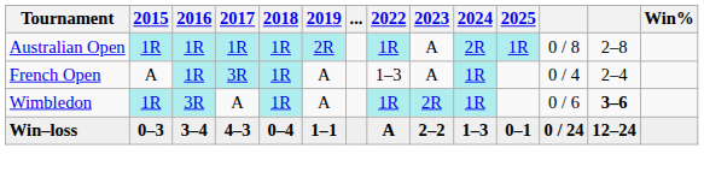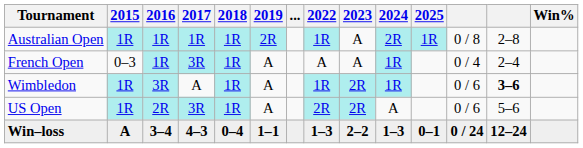 <table class=wikitable style=text-align:center;>
 <tr>
 <th>Tournament</th>
 <th><a href='#'>2015</a></th>
 <th><a href='#'>2016</a></th>
 <th><a href='#'>2017</a></th>
 <th><a href='#'>2018</a></th>
 <th><a href='#'>2019</a></th>
 <th>...</th>
 <th><a href='#'>2022</a></th>
 <th><a href='#'>2023</a></th>
 <th><a href='#'>2024</a></th>
 <th><a href='#'>2025</a></th>
 <th></th>
 <th></th>
 <th>Win%</th>
 </tr>
 <tr>
 <td align=left><a href='#'>Australian Open</a></td>
 <td bgcolor=afeeee><a href='#'>1R</a></td>
 <td bgcolor=afeeee><a href='#'>1R</a></td>
 <td bgcolor=afeeee><a href='#'>1R</a></td>
 <td bgcolor=afeeee><a href='#'>1R</a></td>
 <td bgcolor=afeeee><a href='#'>2R</a></td>
 <td></td>
 <td bgcolor=afeeee><a href='#'>1R</a></td>
 <td>A</td>
 <td bgcolor=afeeee><a href='#'>2R</a></td>
 <td bgcolor=afeeee><a href='#'>1R</a></td>
 <td>0 / 8</td>
 <td>2–8</td>
 <td></td>
 </tr>
 <tr>
 <td align=left><a href='#'>French Open</a></td>
-<td>A</td>
+<td>0–3</td>
 <td bgcolor=afeeee><a href='#'>1R</a></td>
 <td bgcolor=afeeee><a href='#'>3R</a></td>
 <td bgcolor=afeeee><a href='#'>1R</a></td>
 <td>A</td>
 <td></td>
-<td>1–3</td>
+<td>A</td>
 <td>A</td>
 <td bgcolor=afeeee><a href='#'>1R</a></td>
 <td></td>
 <td>0 / 4</td>
 <td>2–4</td>
 <td></td>
 </tr>
 <tr>
 <td align=left><a href='#'>Wimbledon</a></td>
 <td bgcolor=afeeee><a href='#'>1R</a></td>
 <td bgcolor=afeeee><a href='#'>3R</a></td>
 <td>A</td>
 <td bgcolor=afeeee><a href='#'>1R</a></td>
 <td>A</td>
 <td style="color:#767676;"></td>
 <td bgcolor=afeeee><a href='#'>1R</a></td>
 <td bgcolor=afeeee><a href='#'>2R</a></td>
 <td bgcolor=afeeee><a href='#'>1R</a></td>
 <td></td>
 <td>0 / 6</td>
 <td><strong>3–6</strong></td>
 <td></td>
 </tr>
+<tr>
+<td align=left><a href='#'>US Open</a></td>
+<td bgcolor=afeeee><a href='#'>1R</a></td>
+<td bgcolor=afeeee><a href='#'>2R</a></td>
+<td bgcolor=afeeee><a href='#'>3R</a></td>
+<td bgcolor=afeeee><a href='#'>1R</a></td>
+<td>A</td>
+<td></td>
+<td bgcolor=afeeee><a href='#'>2R</a></td>
+<td bgcolor=afeeee><a href='#'>2R</a></td>
+<td>A</td>
+<td></td>
+<td>0 / 6</td>
+<td>5–6</td>
+<td></td>
+</tr>
 <tr style="background:#efefef; font-weight:bold;">
 <td align=left>Win–loss</td>
-<td>0–3</td>
+<td>A</td>
 <td>3–4</td>
 <td>4–3</td>
 <td>0–4</td>
 <td>1–1</td>
 <td></td>
-<td>A</td>
+<td>1–3</td>
 <td>2–2</td>
 <td>1–3</td>
 <td>0–1</td>
 <td>0 / 24</td>
 <td>12–24</td>
 <td></td>
 </tr>
 </table>
